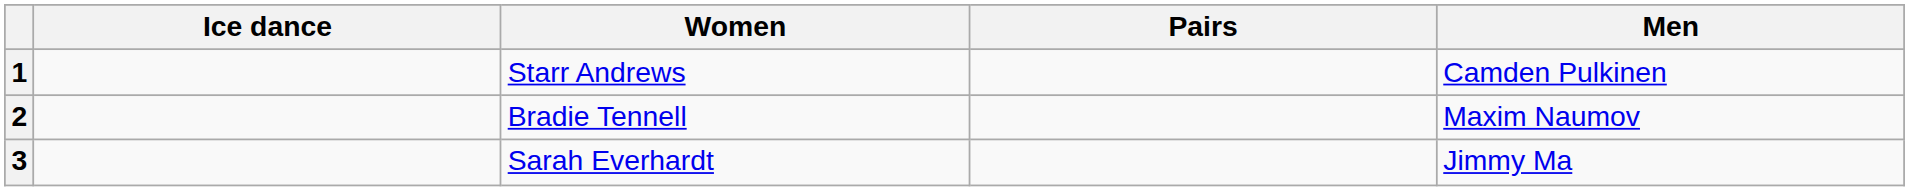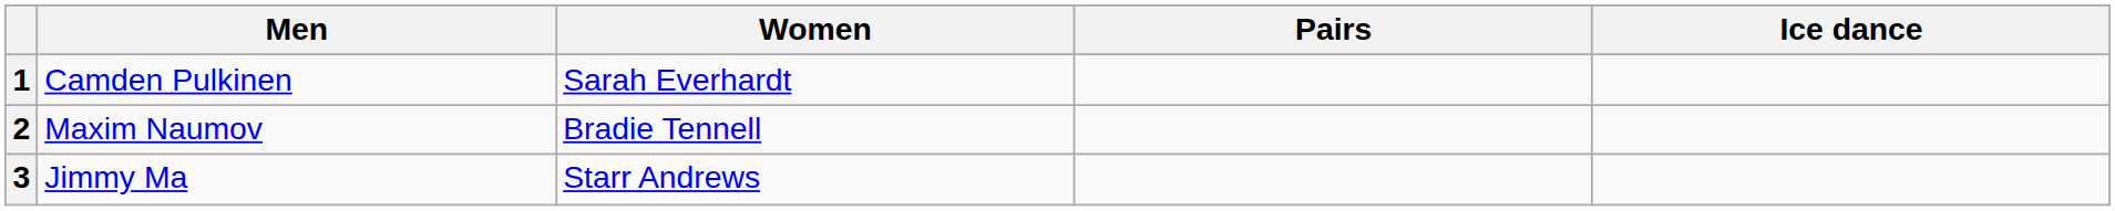 <table class="wikitable unsortable" style="text-align:left; width:85%">
 <tr>
 <th scope="col"></th>
-<th scope="col" style="width:25%">Ice dance</th>
+<th scope="col" style="width:25%">Men</th>
 <th scope="col" style="width:25%">Women</th>
 <th scope="col" style="width:25%">Pairs</th>
-<th scope="col" style="width:25%">Men</th>
+<th scope="col" style="width:25%">Ice dance</th>
 </tr>
 <tr>
 <th scope="row">1</th>
+<td><a href='#'>Camden Pulkinen</a></td>
+<td><a href='#'>Sarah Everhardt</a></td>
 <td></td>
-<td><a href='#'>Starr Andrews</a></td>
 <td></td>
-<td><a href='#'>Camden Pulkinen</a></td>
 </tr>
 <tr>
 <th scope="row">2</th>
-<td></td>
+<td><a href='#'>Maxim Naumov</a></td>
 <td><a href='#'>Bradie Tennell</a></td>
 <td></td>
-<td><a href='#'>Maxim Naumov</a></td>
+<td></td>
 </tr>
 <tr>
 <th scope="row">3</th>
+<td><a href='#'>Jimmy Ma</a></td>
+<td><a href='#'>Starr Andrews</a></td>
 <td></td>
-<td><a href='#'>Sarah Everhardt</a></td>
 <td></td>
-<td><a href='#'>Jimmy Ma</a></td>
 </tr>
 </table>
